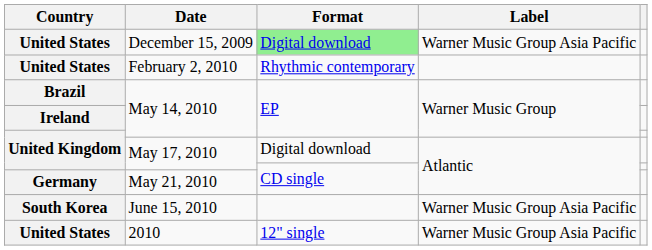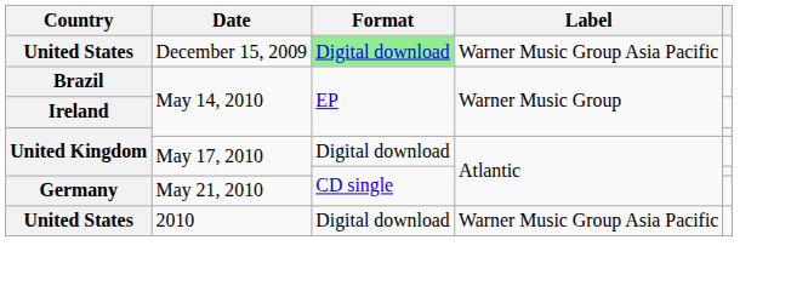 <table class="wikitable plainrowheaders" border="1">
 <tr>
 <th scope="col">Country</th>
 <th scope="col">Date</th>
 <th scope="col">Format</th>
 <th scope="col">Label</th>
 <th scope="col"></th>
 </tr>
 <tr>
 <th scope="row">United States</th>
 <td>December 15, 2009</td>
 <td style="background: lightgreen;"><a href='#'>Digital download</a></td>
 <td>Warner Music Group Asia Pacific</td>
-<td></td>
-</tr>
-<tr>
-<th scope="row">United States</th>
-<td>February 2, 2010</td>
-<td><a href='#'>Rhythmic contemporary</a></td>
-<td></td>
 <td></td>
 </tr>
 <tr>
 <th scope="row">Brazil</th>
 <td rowspan="3">May 14, 2010</td>
 <td rowspan="3"><a href='#'>EP</a></td>
 <td rowspan="3">Warner Music Group</td>
 <td></td>
 </tr>
 <tr>
 <th scope="row">Ireland</th>
 <td></td>
 </tr>
 <tr>
 <th scope="row" rowspan="3">United Kingdom</th>
 <td></td>
 </tr>
 <tr>
 <td rowspan="2">May 17, 2010</td>
 <td>Digital download</td>
 <td rowspan="3">Atlantic</td>
 <td></td>
 </tr>
 <tr>
 <td rowspan="2"><a href='#'>CD single</a></td>
 <td></td>
 </tr>
 <tr>
 <th scope="row">Germany</th>
 <td>May 21, 2010</td>
 <td></td>
 </tr>
 <tr>
-<th scope="row">South Korea</th>
-<td>June 15, 2010</td>
-<td></td>
-<td>Warner Music Group Asia Pacific</td>
-<td></td>
-</tr>
-<tr>
 <th scope="row">United States</th>
 <td>2010</td>
-<td><a href='#'>12" single</a></td>
+<td>Digital download</td>
 <td>Warner Music Group Asia Pacific</td>
 <td></td>
 </tr>
 </table>
